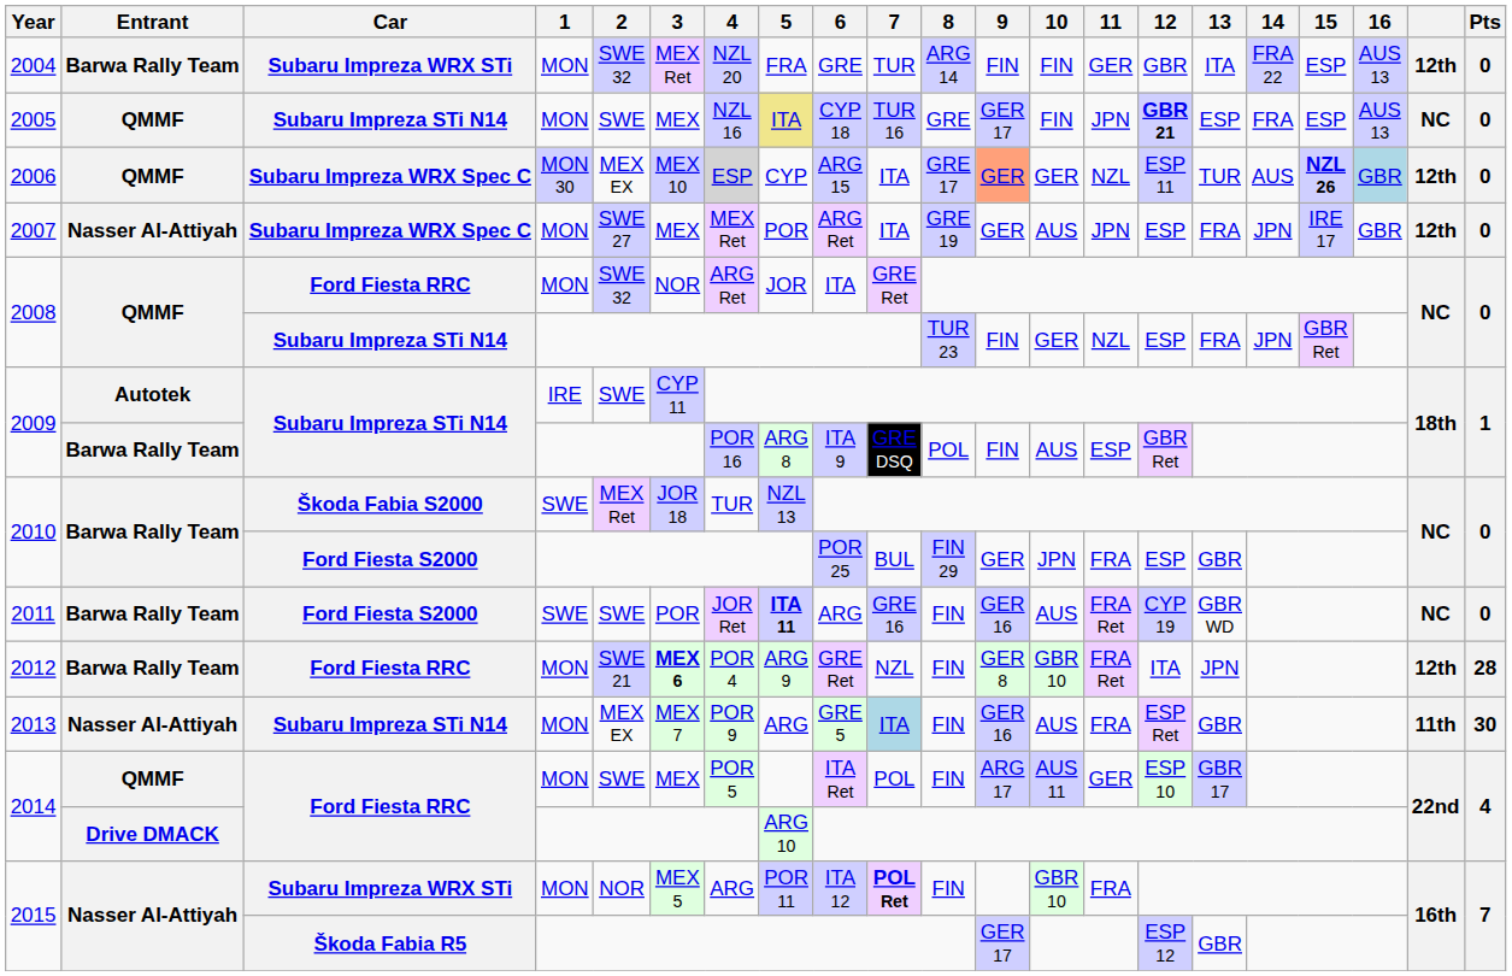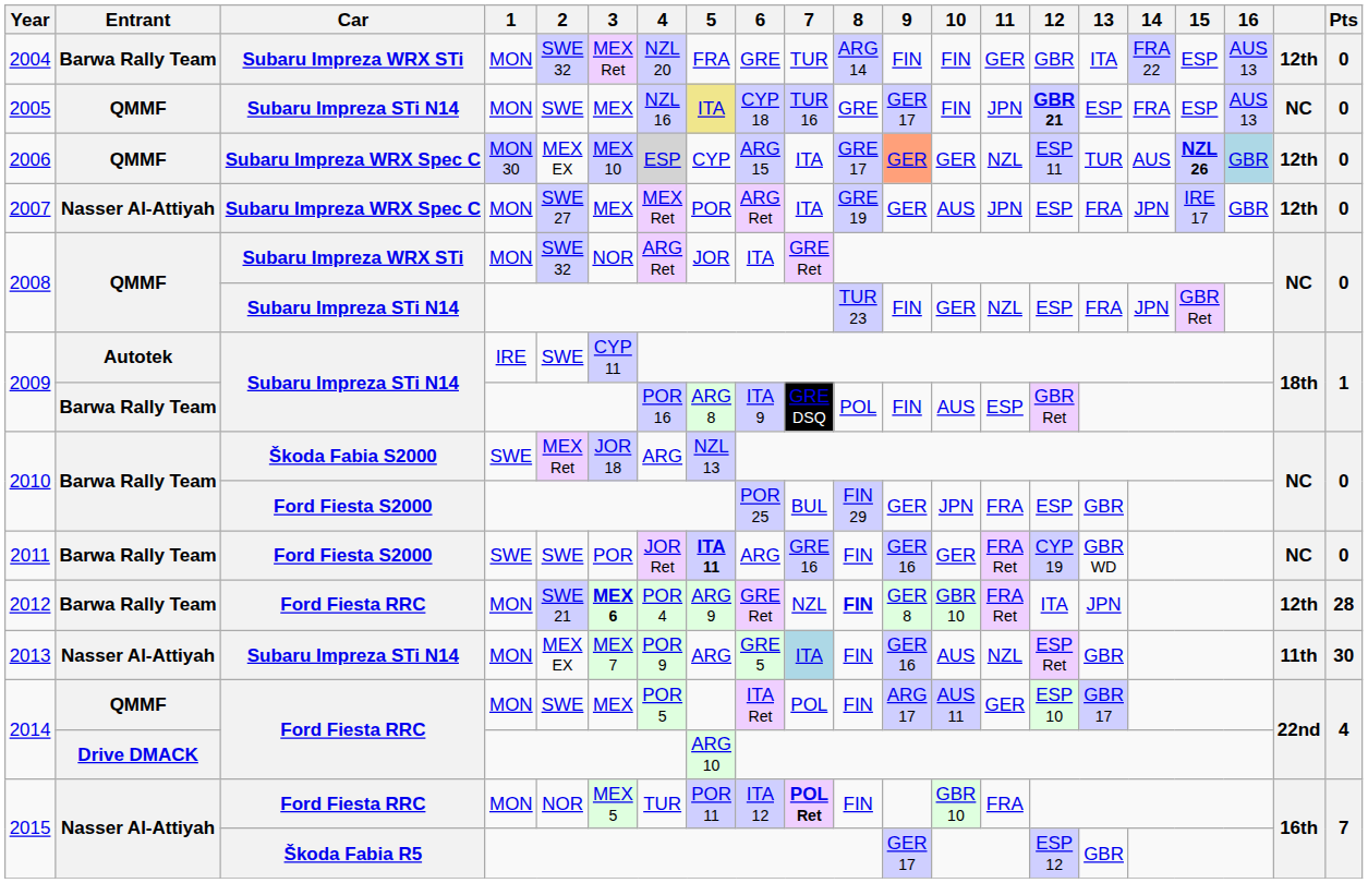 <table class="wikitable" style="text-align:center; font-size:85%;">
 <tr>
 <th>Year</th>
 <th>Entrant</th>
 <th>Car</th>
 <th>1</th>
 <th>2</th>
 <th>3</th>
 <th>4</th>
 <th>5</th>
 <th>6</th>
 <th>7</th>
 <th>8</th>
 <th>9</th>
 <th>10</th>
 <th>11</th>
 <th>12</th>
 <th>13</th>
 <th>14</th>
 <th>15</th>
 <th>16</th>
 <th></th>
 <th>Pts</th>
 </tr>
 <tr>
 <td><a href='#'>2004</a></td>
 <th nowrap>Barwa Rally Team</th>
 <th nowrap><a href='#'>Subaru Impreza WRX STi</a></th>
 <td><a href='#'>MON</a></td>
 <td style="background:#cfcfff;"><a href='#'>SWE</a><br><small>32</small></td>
 <td style="background:#efcfff;"><a href='#'>MEX</a><br><small>Ret</small></td>
 <td style="background:#cfcfff;"><a href='#'>NZL</a><br><small>20</small></td>
 <td><a href='#'>FRA</a></td>
 <td><a href='#'>GRE</a></td>
 <td><a href='#'>TUR</a></td>
 <td style="background:#cfcfff;"><a href='#'>ARG</a><br><small>14</small></td>
 <td><a href='#'>FIN</a></td>
 <td><a href='#'>FIN</a></td>
 <td><a href='#'>GER</a></td>
 <td><a href='#'>GBR</a></td>
 <td><a href='#'>ITA</a></td>
 <td style="background:#cfcfff;"><a href='#'>FRA</a><br><small>22</small></td>
 <td><a href='#'>ESP</a></td>
 <td style="background:#cfcfff;"><a href='#'>AUS</a><br><small>13</small></td>
 <th>12th</th>
 <th>0</th>
 </tr>
 <tr>
 <td><a href='#'>2005</a></td>
 <th nowrap>QMMF</th>
 <th nowrap><a href='#'>Subaru Impreza STi N14</a></th>
 <td><a href='#'>MON</a></td>
 <td><a href='#'>SWE</a></td>
 <td><a href='#'>MEX</a></td>
 <td style="background:#cfcfff;"><a href='#'>NZL</a><br><small>16</small></td>
 <td style="background: khaki;"><a href='#'>ITA</a></td>
 <td style="background:#cfcfff;"><a href='#'>CYP</a><br><small>18</small></td>
 <td style="background:#cfcfff;"><a href='#'>TUR</a><br><small>16</small></td>
 <td><a href='#'>GRE</a></td>
 <td style="background:#CFCFFF;"><a href='#'>GER</a><br><small>17</small></td>
 <td><a href='#'>FIN</a></td>
 <td><a href='#'>JPN</a></td>
 <td style="background:#cfcfff;"><strong><a href='#'>GBR</a><br><small>21</small></strong></td>
 <td><a href='#'>ESP</a></td>
 <td><a href='#'>FRA</a></td>
 <td><a href='#'>ESP</a></td>
 <td style="background:#cfcfff;"><a href='#'>AUS</a><br><small>13</small></td>
 <th>NC</th>
 <th>0</th>
 </tr>
 <tr>
 <td><a href='#'>2006</a></td>
 <th nowrap>QMMF</th>
 <th nowrap><a href='#'>Subaru Impreza WRX Spec C</a></th>
 <td style="background:#cfcfff;"><a href='#'>MON</a><br><small>30</small></td>
 <td><a href='#'>MEX</a><br><small>EX</small></td>
 <td style="background:#cfcfff;"><a href='#'>MEX</a><br><small>10</small></td>
 <td style="background: lightgrey;"><a href='#'>ESP</a></td>
 <td><a href='#'>CYP</a></td>
 <td style="background:#cfcfff;"><a href='#'>ARG</a><br><small>15</small></td>
 <td><a href='#'>ITA</a></td>
 <td style="background:#cfcfff;"><a href='#'>GRE</a><br><small>17</small></td>
 <td style="background: lightsalmon;"><a href='#'>GER</a></td>
 <td><a href='#'>GER</a></td>
 <td><a href='#'>NZL</a></td>
 <td style="background:#cfcfff;"><a href='#'>ESP</a><br><small>11</small></td>
 <td><a href='#'>TUR</a></td>
 <td><a href='#'>AUS</a></td>
 <td style="background:#cfcfff;"><strong><a href='#'>NZL</a><br><small>26</small></strong></td>
 <td style="background: lightblue;"><a href='#'>GBR</a></td>
 <th>12th</th>
 <th>0</th>
 </tr>
 <tr>
 <td><a href='#'>2007</a></td>
 <th nowrap>Nasser Al-Attiyah</th>
 <th nowrap><a href='#'>Subaru Impreza WRX Spec C</a></th>
 <td><a href='#'>MON</a></td>
 <td style="background:#cfcfff;"><a href='#'>SWE</a><br><small>27</small></td>
 <td><a href='#'>MEX</a></td>
 <td style="background:#efcfff;"><a href='#'>MEX</a><br><small>Ret</small></td>
 <td><a href='#'>POR</a></td>
 <td style="background:#efcfff;"><a href='#'>ARG</a><br><small>Ret</small></td>
 <td><a href='#'>ITA</a></td>
 <td style="background:#cfcfff;"><a href='#'>GRE</a><br><small>19</small></td>
 <td><a href='#'>GER</a></td>
 <td><a href='#'>AUS</a></td>
 <td><a href='#'>JPN</a></td>
 <td><a href='#'>ESP</a></td>
 <td><a href='#'>FRA</a></td>
 <td><a href='#'>JPN</a></td>
 <td style="background:#cfcfff;"><a href='#'>IRE</a><br><small>17</small></td>
 <td><a href='#'>GBR</a></td>
 <th>12th</th>
 <th>0</th>
 </tr>
 <tr>
 <td rowspan=2><a href='#'>2008</a></td>
 <th rowspan=2 nowrap>QMMF</th>
-<th nowrap><a href='#'>Ford Fiesta RRC</a></th>
+<th nowrap><a href='#'>Subaru Impreza WRX STi</a></th>
 <td><a href='#'>MON</a></td>
 <td style="background:#cfcfff;"><a href='#'>SWE</a><br><small>32</small></td>
 <td><a href='#'>NOR</a></td>
 <td style="background:#efcfff;"><a href='#'>ARG</a><br><small>Ret</small></td>
 <td><a href='#'>JOR</a></td>
 <td><a href='#'>ITA</a></td>
 <td style="background:#efcfff;"><a href='#'>GRE</a><br><small>Ret</small></td>
 <td colspan=9></td>
 <th rowspan=2>NC</th>
 <th rowspan=2>0</th>
 </tr>
 <tr>
 <th nowrap><a href='#'>Subaru Impreza STi N14</a></th>
 <td colspan=7></td>
 <td style="background:#cfcfff;"><a href='#'>TUR</a><br><small>23</small></td>
 <td><a href='#'>FIN</a></td>
 <td><a href='#'>GER</a></td>
 <td><a href='#'>NZL</a></td>
 <td><a href='#'>ESP</a></td>
 <td><a href='#'>FRA</a></td>
 <td><a href='#'>JPN</a></td>
 <td style="background:#efcfff;"><a href='#'>GBR</a><br><small>Ret</small></td>
 <td></td>
 </tr>
 <tr>
 <td rowspan=2><a href='#'>2009</a></td>
 <th nowrap>Autotek</th>
 <th rowspan=2 nowrap><a href='#'>Subaru Impreza STi N14</a></th>
 <td><a href='#'>IRE</a></td>
 <td><a href='#'>SWE</a></td>
 <td style="background:#cfcfff;"><a href='#'>CYP</a><br><small>11</small></td>
 <td colspan=13></td>
 <th rowspan=2>18th</th>
 <th rowspan=2>1</th>
 </tr>
 <tr>
 <th nowrap>Barwa Rally Team</th>
 <td colspan=3></td>
 <td style="background:#cfcfff;"><a href='#'>POR</a><br><small>16</small></td>
 <td style="background:#dfffdf;"><a href='#'>ARG</a><br><small>8</small></td>
 <td style="background:#cfcfff;"><a href='#'>ITA</a><br><small>9</small></td>
 <td style="background:#000; color:white;"><a href='#'><span>GRE</span></a><br><small>DSQ</small></td>
 <td><a href='#'>POL</a></td>
 <td><a href='#'>FIN</a></td>
 <td><a href='#'>AUS</a></td>
 <td><a href='#'>ESP</a></td>
 <td style="background:#efcfff;"><a href='#'>GBR</a><br><small>Ret</small></td>
 <td colspan=4></td>
 </tr>
 <tr>
 <td rowspan=2><a href='#'>2010</a></td>
 <th rowspan=2 nowrap>Barwa Rally Team</th>
 <th nowrap><a href='#'>Škoda Fabia S2000</a></th>
 <td><a href='#'>SWE</a></td>
 <td style="background:#efcfff;"><a href='#'>MEX</a><br><small>Ret</small></td>
 <td style="background:#cfcfff;"><a href='#'>JOR</a><br><small>18</small></td>
-<td><a href='#'>TUR</a></td>
+<td><a href='#'>ARG</a></td>
 <td style="background:#cfcfff;"><a href='#'>NZL</a><br><small>13</small></td>
 <td colspan=11></td>
 <th rowspan=2>NC</th>
 <th rowspan=2>0</th>
 </tr>
 <tr>
 <th nowrap><a href='#'>Ford Fiesta S2000</a></th>
 <td colspan=5></td>
 <td style="background:#cfcfff;"><a href='#'>POR</a><br><small>25</small></td>
 <td><a href='#'>BUL</a></td>
 <td style="background:#cfcfff;"><a href='#'>FIN</a><br><small>29</small></td>
 <td><a href='#'>GER</a></td>
 <td><a href='#'>JPN</a></td>
 <td><a href='#'>FRA</a></td>
 <td><a href='#'>ESP</a></td>
 <td><a href='#'>GBR</a></td>
 <td colspan=3></td>
 </tr>
 <tr>
 <td><a href='#'>2011</a></td>
 <th nowrap>Barwa Rally Team</th>
 <th nowrap><a href='#'>Ford Fiesta S2000</a></th>
 <td><a href='#'>SWE</a></td>
 <td><a href='#'>SWE</a></td>
 <td><a href='#'>POR</a></td>
 <td style="background:#efcfff;"><a href='#'>JOR</a><br><small>Ret</small></td>
 <td style="background:#cfcfff;"><strong><a href='#'>ITA</a><br><small>11</small></strong></td>
 <td><a href='#'>ARG</a></td>
 <td style="background:#cfcfff;"><a href='#'>GRE</a><br><small>16</small></td>
 <td><a href='#'>FIN</a></td>
 <td style="background:#cfcfff;"><a href='#'>GER</a><br><small>16</small></td>
-<td><a href='#'>AUS</a></td>
+<td><a href='#'>GER</a></td>
 <td style="background:#efcfff;"><a href='#'>FRA</a><br><small>Ret</small></td>
 <td style="background:#cfcfff;"><a href='#'>CYP</a><br><small>19</small></td>
 <td><a href='#'>GBR</a><br><small>WD</small></td>
 <td colspan=3></td>
 <th>NC</th>
 <th>0</th>
 </tr>
 <tr>
 <td><a href='#'>2012</a></td>
 <th nowrap>Barwa Rally Team</th>
 <th nowrap><a href='#'>Ford Fiesta RRC</a></th>
 <td><a href='#'>MON</a></td>
 <td style="background:#cfcfff;"><a href='#'>SWE</a><br><small>21</small></td>
 <td style="background:#dfffdf;"><strong><a href='#'>MEX</a><br><small>6</small></strong></td>
 <td style="background:#dfffdf;"><a href='#'>POR</a><br><small>4</small></td>
 <td style="background:#dfffdf;"><a href='#'>ARG</a><br><small>9</small></td>
 <td style="background:#efcfff;"><a href='#'>GRE</a><br><small>Ret</small></td>
 <td><a href='#'>NZL</a></td>
-<td><a href='#'>FIN</a></td>
+<td><strong><a href='#'>FIN</a></strong></td>
 <td style="background:#dfffdf;"><a href='#'>GER</a><br><small>8</small></td>
 <td style="background:#dfffdf;"><a href='#'>GBR</a><br><small>10</small></td>
 <td style="background:#efcfff;"><a href='#'>FRA</a><br><small>Ret</small></td>
 <td><a href='#'>ITA</a></td>
 <td><a href='#'>JPN</a></td>
 <td colspan=3></td>
 <th>12th</th>
 <th>28</th>
 </tr>
 <tr>
 <td><a href='#'>2013</a></td>
 <th nowrap>Nasser Al-Attiyah</th>
 <th nowrap><a href='#'>Subaru Impreza STi N14</a></th>
 <td><a href='#'>MON</a></td>
 <td><a href='#'>MEX</a><br><small>EX</small></td>
 <td style="background:#DFFFDF;"><a href='#'>MEX</a><br><small>7</small></td>
 <td style="background:#DFFFDF;"><a href='#'>POR</a><br><small>9</small></td>
 <td><a href='#'>ARG</a></td>
 <td style="background:#DFFFDF;"><a href='#'>GRE</a><br><small>5</small></td>
 <td style="background: lightblue;"><a href='#'>ITA</a></td>
 <td><a href='#'>FIN</a></td>
 <td style="background:#cfcfff;"><a href='#'>GER</a><br><small>16</small></td>
 <td><a href='#'>AUS</a></td>
-<td><a href='#'>FRA</a></td>
+<td><a href='#'>NZL</a></td>
 <td style="background:#EFCFFF;"><a href='#'>ESP</a><br><small>Ret</small></td>
 <td><a href='#'>GBR</a></td>
 <td colspan=3></td>
 <th>11th</th>
 <th>30</th>
 </tr>
 <tr>
 <td rowspan=2><a href='#'>2014</a></td>
 <th nowrap>QMMF</th>
 <th rowspan=2 nowrap><a href='#'>Ford Fiesta RRC</a></th>
 <td><a href='#'>MON</a></td>
 <td><a href='#'>SWE</a></td>
 <td><a href='#'>MEX</a></td>
 <td style="background:#DFFFDF;"><a href='#'>POR</a><br><small>5</small></td>
 <td></td>
 <td style="background:#EFCFFF;"><a href='#'>ITA</a><br><small>Ret</small></td>
 <td><a href='#'>POL</a></td>
 <td><a href='#'>FIN</a></td>
 <td style="background:#cfcfff;"><a href='#'>ARG</a><br><small>17</small></td>
 <td style="background:#CFCFFF;"><a href='#'>AUS</a><br><small>11</small></td>
 <td><a href='#'>GER</a></td>
 <td style="background:#DFFFDF;"><a href='#'>ESP</a><br><small>10</small></td>
 <td style="background:#CFCFFF;"><a href='#'>GBR</a><br><small>17</small></td>
 <td colspan=3></td>
 <th rowspan=2>22nd</th>
 <th rowspan=2>4</th>
 </tr>
 <tr>
 <th nowrap><a href='#'>Drive DMACK</a></th>
 <td colspan=4></td>
 <td style="background:#DFFFDF;"><a href='#'>ARG</a><br><small>10</small></td>
 <td colspan=11></td>
 </tr>
 <tr>
 <td rowspan=2><a href='#'>2015</a></td>
 <th rowspan=2 nowrap>Nasser Al-Attiyah</th>
-<th nowrap><a href='#'>Subaru Impreza WRX STi</a></th>
+<th nowrap><a href='#'>Ford Fiesta RRC</a></th>
 <td><a href='#'>MON</a></td>
 <td><a href='#'>NOR</a></td>
 <td style="background:#DFFFDF;"><a href='#'>MEX</a><br><small>5</small></td>
-<td><a href='#'>ARG</a></td>
+<td><a href='#'>TUR</a></td>
 <td style="background:#CFCFFF;"><a href='#'>POR</a><br><small>11</small></td>
 <td style="background:#CFCFFF;"><a href='#'>ITA</a><br><small>12</small></td>
 <td style="background:#EFCFFF;"><strong><a href='#'>POL</a><br><small>Ret</small></strong></td>
 <td><a href='#'>FIN</a></td>
 <td></td>
 <td style="background:#dfffdf;"><a href='#'>GBR</a><br><small>10</small></td>
 <td><a href='#'>FRA</a></td>
 <td colspan=5></td>
 <th rowspan=2>16th</th>
 <th rowspan=2>7</th>
 </tr>
 <tr>
 <th nowrap><a href='#'>Škoda Fabia R5</a></th>
 <td colspan=8></td>
 <td style="background:#CFCFFF;"><a href='#'>GER</a><br><small>17</small></td>
 <td colspan=2></td>
 <td style="background:#CFCFFF;"><a href='#'>ESP</a><br><small>12</small></td>
 <td><a href='#'>GBR</a></td>
 <td colspan=3></td>
 </tr>
 </table>
